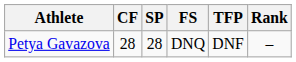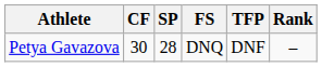 <table class="wikitable" border="1" style="font-size:90%">
 <tr>
 <th>Athlete</th>
 <th>CF</th>
 <th>SP</th>
 <th>FS</th>
 <th>TFP</th>
 <th>Rank</th>
 </tr>
 <tr align=center>
 <td align=left><a href='#'>Petya Gavazova</a></td>
-<td>28</td>
+<td>30</td>
 <td>28</td>
 <td>DNQ</td>
 <td>DNF</td>
 <td>–</td>
 </tr>
 </table>
